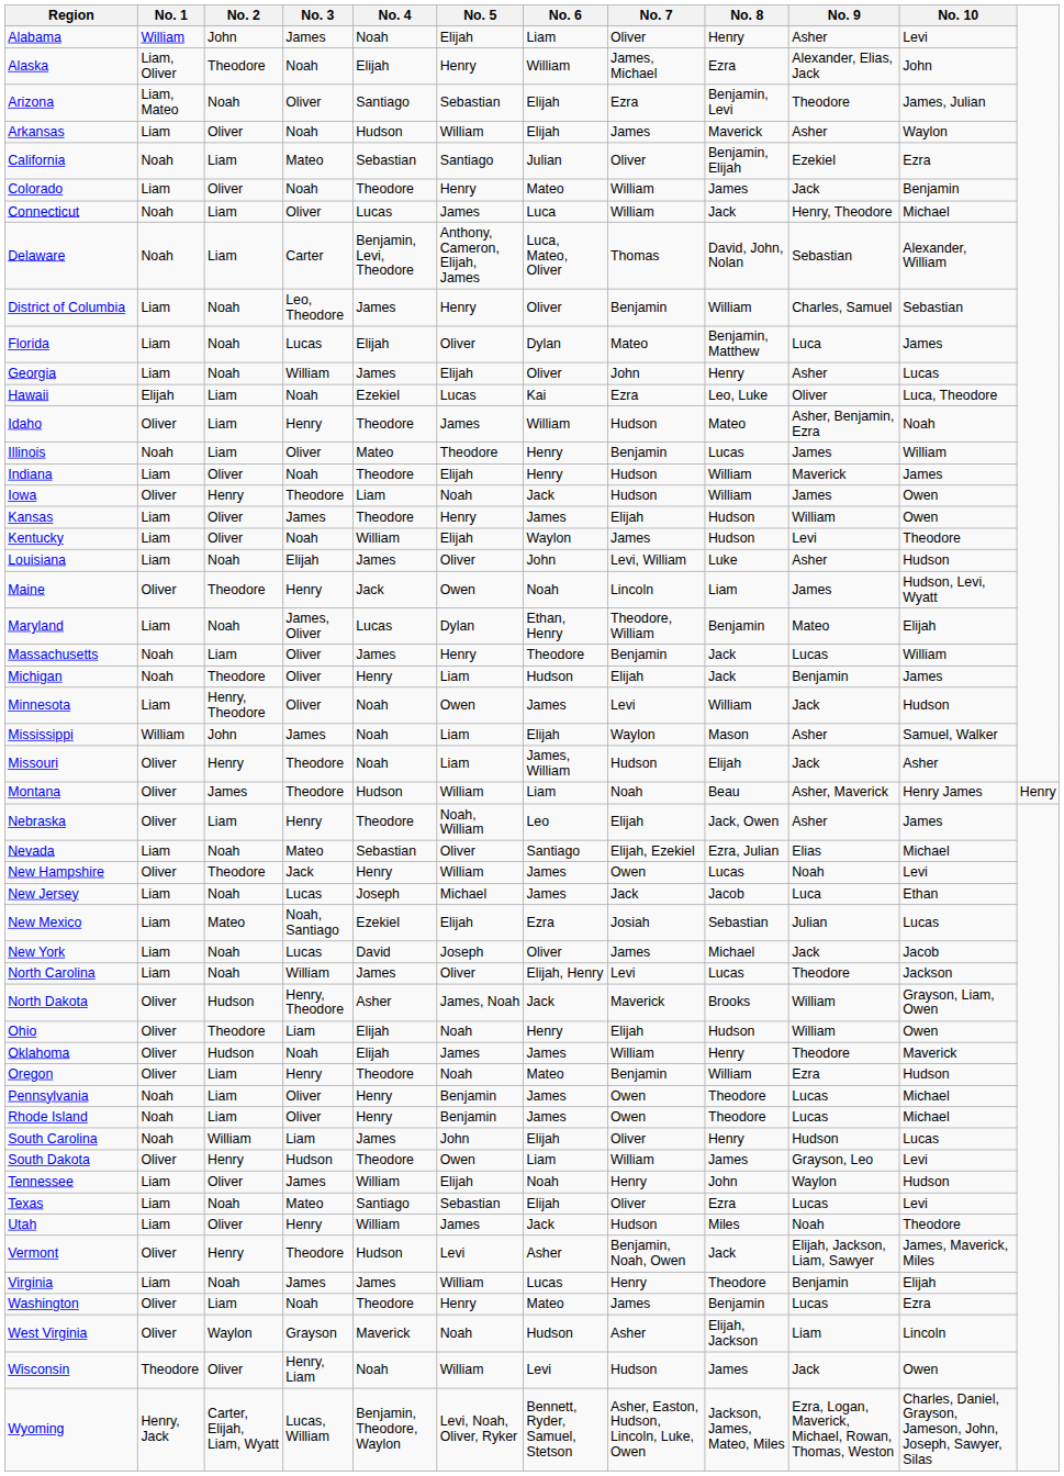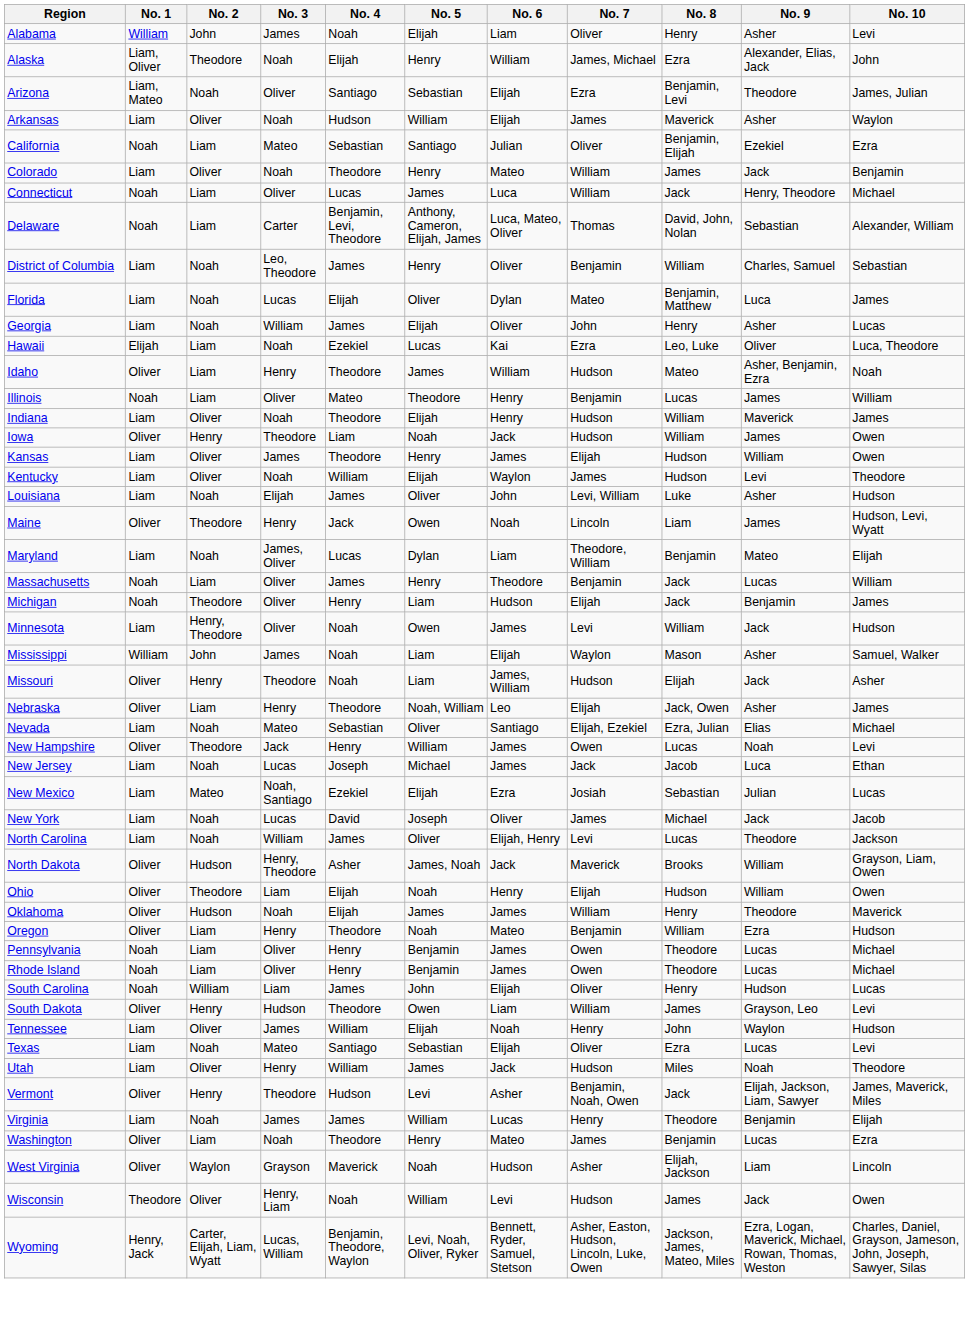 <table class="wikitable sortable mw-collapsible" style="min-width:22em">
 <tr>
 <th width=150>Region</th>
 <th>No. 1</th>
 <th>No. 2</th>
 <th>No. 3</th>
 <th>No. 4</th>
 <th>No. 5</th>
 <th>No. 6</th>
 <th>No. 7</th>
 <th>No. 8</th>
 <th>No. 9</th>
 <th>No. 10</th>
 </tr>
 <tr>
 <td><a href='#'>Alabama</a></td>
 <td><a href='#'>William</a></td>
 <td>John</td>
 <td>James</td>
 <td>Noah</td>
 <td>Elijah</td>
 <td>Liam</td>
 <td>Oliver</td>
 <td>Henry</td>
 <td>Asher</td>
 <td>Levi</td>
 </tr>
 <tr>
 <td><a href='#'>Alaska</a></td>
 <td>Liam, Oliver</td>
 <td>Theodore</td>
 <td>Noah</td>
 <td>Elijah</td>
 <td>Henry</td>
 <td>William</td>
 <td>James, Michael</td>
 <td>Ezra</td>
 <td>Alexander, Elias, Jack</td>
 <td>John</td>
 </tr>
 <tr>
 <td><a href='#'>Arizona</a></td>
 <td>Liam, Mateo</td>
 <td>Noah</td>
 <td>Oliver</td>
 <td>Santiago</td>
 <td>Sebastian</td>
 <td>Elijah</td>
 <td>Ezra</td>
 <td>Benjamin, Levi</td>
 <td>Theodore</td>
 <td>James, Julian</td>
 </tr>
 <tr>
 <td><a href='#'>Arkansas</a></td>
 <td>Liam</td>
 <td>Oliver</td>
 <td>Noah</td>
 <td>Hudson</td>
 <td>William</td>
 <td>Elijah</td>
 <td>James</td>
 <td>Maverick</td>
 <td>Asher</td>
 <td>Waylon</td>
 </tr>
 <tr>
 <td><a href='#'>California</a></td>
 <td>Noah</td>
 <td>Liam</td>
 <td>Mateo</td>
 <td>Sebastian</td>
 <td>Santiago</td>
 <td>Julian</td>
 <td>Oliver</td>
 <td>Benjamin, Elijah</td>
 <td>Ezekiel</td>
 <td>Ezra</td>
 </tr>
 <tr>
 <td><a href='#'>Colorado</a></td>
 <td>Liam</td>
 <td>Oliver</td>
 <td>Noah</td>
 <td>Theodore</td>
 <td>Henry</td>
 <td>Mateo</td>
 <td>William</td>
 <td>James</td>
 <td>Jack</td>
 <td>Benjamin</td>
 </tr>
 <tr>
 <td><a href='#'>Connecticut</a></td>
 <td>Noah</td>
 <td>Liam</td>
 <td>Oliver</td>
 <td>Lucas</td>
 <td>James</td>
 <td>Luca</td>
 <td>William</td>
 <td>Jack</td>
 <td>Henry, Theodore</td>
 <td>Michael</td>
 </tr>
 <tr>
 <td><a href='#'>Delaware</a></td>
 <td>Noah</td>
 <td>Liam</td>
 <td>Carter</td>
 <td>Benjamin, Levi, Theodore</td>
 <td>Anthony, Cameron, Elijah, James</td>
 <td>Luca, Mateo, Oliver</td>
 <td>Thomas</td>
 <td>David, John, Nolan</td>
 <td>Sebastian</td>
 <td>Alexander, William</td>
 </tr>
 <tr>
 <td><a href='#'>District of Columbia</a></td>
 <td>Liam</td>
 <td>Noah</td>
 <td>Leo, Theodore</td>
 <td>James</td>
 <td>Henry</td>
 <td>Oliver</td>
 <td>Benjamin</td>
 <td>William</td>
 <td>Charles, Samuel</td>
 <td>Sebastian</td>
 </tr>
 <tr>
 <td><a href='#'>Florida</a></td>
 <td>Liam</td>
 <td>Noah</td>
 <td>Lucas</td>
 <td>Elijah</td>
 <td>Oliver</td>
 <td>Dylan</td>
 <td>Mateo</td>
 <td>Benjamin, Matthew</td>
 <td>Luca</td>
 <td>James</td>
 </tr>
 <tr>
 <td><a href='#'>Georgia</a></td>
 <td>Liam</td>
 <td>Noah</td>
 <td>William</td>
 <td>James</td>
 <td>Elijah</td>
 <td>Oliver</td>
 <td>John</td>
 <td>Henry</td>
 <td>Asher</td>
 <td>Lucas</td>
 </tr>
 <tr>
 <td><a href='#'>Hawaii</a></td>
 <td>Elijah</td>
 <td>Liam</td>
 <td>Noah</td>
 <td>Ezekiel</td>
 <td>Lucas</td>
 <td>Kai</td>
 <td>Ezra</td>
 <td>Leo, Luke</td>
 <td>Oliver</td>
 <td>Luca, Theodore</td>
 </tr>
 <tr>
 <td><a href='#'>Idaho</a></td>
 <td>Oliver</td>
 <td>Liam</td>
 <td>Henry</td>
 <td>Theodore</td>
 <td>James</td>
 <td>William</td>
 <td>Hudson</td>
 <td>Mateo</td>
 <td>Asher, Benjamin, Ezra</td>
 <td>Noah</td>
 </tr>
 <tr>
 <td><a href='#'>Illinois</a></td>
 <td>Noah</td>
 <td>Liam</td>
 <td>Oliver</td>
 <td>Mateo</td>
 <td>Theodore</td>
 <td>Henry</td>
 <td>Benjamin</td>
 <td>Lucas</td>
 <td>James</td>
 <td>William</td>
 </tr>
 <tr>
 <td><a href='#'>Indiana</a></td>
 <td>Liam</td>
 <td>Oliver</td>
 <td>Noah</td>
 <td>Theodore</td>
 <td>Elijah</td>
 <td>Henry</td>
 <td>Hudson</td>
 <td>William</td>
 <td>Maverick</td>
 <td>James</td>
 </tr>
 <tr>
 <td><a href='#'>Iowa</a></td>
 <td>Oliver</td>
 <td>Henry</td>
 <td>Theodore</td>
 <td>Liam</td>
 <td>Noah</td>
 <td>Jack</td>
 <td>Hudson</td>
 <td>William</td>
 <td>James</td>
 <td>Owen</td>
 </tr>
 <tr>
 <td><a href='#'>Kansas</a></td>
 <td>Liam</td>
 <td>Oliver</td>
 <td>James</td>
 <td>Theodore</td>
 <td>Henry</td>
 <td>James</td>
 <td>Elijah</td>
 <td>Hudson</td>
 <td>William</td>
 <td>Owen</td>
 </tr>
 <tr>
 <td><a href='#'>Kentucky</a></td>
 <td>Liam</td>
 <td>Oliver</td>
 <td>Noah</td>
 <td>William</td>
 <td>Elijah</td>
 <td>Waylon</td>
 <td>James</td>
 <td>Hudson</td>
 <td>Levi</td>
 <td>Theodore</td>
 </tr>
 <tr>
 <td><a href='#'>Louisiana</a></td>
 <td>Liam</td>
 <td>Noah</td>
 <td>Elijah</td>
 <td>James</td>
 <td>Oliver</td>
 <td>John</td>
 <td>Levi, William</td>
 <td>Luke</td>
 <td>Asher</td>
 <td>Hudson</td>
 </tr>
 <tr>
 <td><a href='#'>Maine</a></td>
 <td>Oliver</td>
 <td>Theodore</td>
 <td>Henry</td>
 <td>Jack</td>
 <td>Owen</td>
 <td>Noah</td>
 <td>Lincoln</td>
 <td>Liam</td>
 <td>James</td>
 <td>Hudson, Levi, Wyatt</td>
 </tr>
 <tr>
 <td><a href='#'>Maryland</a></td>
 <td>Liam</td>
 <td>Noah</td>
 <td>James, Oliver</td>
 <td>Lucas</td>
 <td>Dylan</td>
-<td>Ethan, Henry</td>
+<td>Liam</td>
 <td>Theodore, William</td>
 <td>Benjamin</td>
 <td>Mateo</td>
 <td>Elijah</td>
 </tr>
 <tr>
 <td><a href='#'>Massachusetts</a></td>
 <td>Noah</td>
 <td>Liam</td>
 <td>Oliver</td>
 <td>James</td>
 <td>Henry</td>
 <td>Theodore</td>
 <td>Benjamin</td>
 <td>Jack</td>
 <td>Lucas</td>
 <td>William</td>
 </tr>
 <tr>
 <td><a href='#'>Michigan</a></td>
 <td>Noah</td>
 <td>Theodore</td>
 <td>Oliver</td>
 <td>Henry</td>
 <td>Liam</td>
 <td>Hudson</td>
 <td>Elijah</td>
 <td>Jack</td>
 <td>Benjamin</td>
 <td>James</td>
 </tr>
 <tr>
 <td><a href='#'>Minnesota</a></td>
 <td>Liam</td>
 <td>Henry, Theodore</td>
 <td>Oliver</td>
 <td>Noah</td>
 <td>Owen</td>
 <td>James</td>
 <td>Levi</td>
 <td>William</td>
 <td>Jack</td>
 <td>Hudson</td>
 </tr>
 <tr>
 <td><a href='#'>Mississippi</a></td>
 <td>William</td>
 <td>John</td>
 <td>James</td>
 <td>Noah</td>
 <td>Liam</td>
 <td>Elijah</td>
 <td>Waylon</td>
 <td>Mason</td>
 <td>Asher</td>
 <td>Samuel, Walker</td>
 </tr>
 <tr>
 <td><a href='#'>Missouri</a></td>
 <td>Oliver</td>
 <td>Henry</td>
 <td>Theodore</td>
 <td>Noah</td>
 <td>Liam</td>
 <td>James, William</td>
 <td>Hudson</td>
 <td>Elijah</td>
 <td>Jack</td>
 <td>Asher</td>
-</tr>
-<tr>
-<td><a href='#'>Montana</a></td>
-<td>Oliver</td>
-<td>James</td>
-<td>Theodore</td>
-<td>Hudson</td>
-<td>William</td>
-<td>Liam</td>
-<td>Noah</td>
-<td>Beau</td>
-<td>Asher, Maverick</td>
-<td>Henry James</td>
-<td>Henry</td>
 </tr>
 <tr>
 <td><a href='#'>Nebraska</a></td>
 <td>Oliver</td>
 <td>Liam</td>
 <td>Henry</td>
 <td>Theodore</td>
 <td>Noah, William</td>
 <td>Leo</td>
 <td>Elijah</td>
 <td>Jack, Owen</td>
 <td>Asher</td>
 <td>James</td>
 </tr>
 <tr>
 <td><a href='#'>Nevada</a></td>
 <td>Liam</td>
 <td>Noah</td>
 <td>Mateo</td>
 <td>Sebastian</td>
 <td>Oliver</td>
 <td>Santiago</td>
 <td>Elijah, Ezekiel</td>
 <td>Ezra, Julian</td>
 <td>Elias</td>
 <td>Michael</td>
 </tr>
 <tr>
 <td><a href='#'>New Hampshire</a></td>
 <td>Oliver</td>
 <td>Theodore</td>
 <td>Jack</td>
 <td>Henry</td>
 <td>William</td>
 <td>James</td>
 <td>Owen</td>
 <td>Lucas</td>
 <td>Noah</td>
 <td>Levi</td>
 </tr>
 <tr>
 <td><a href='#'>New Jersey</a></td>
 <td>Liam</td>
 <td>Noah</td>
 <td>Lucas</td>
 <td>Joseph</td>
 <td>Michael</td>
 <td>James</td>
 <td>Jack</td>
 <td>Jacob</td>
 <td>Luca</td>
 <td>Ethan</td>
 </tr>
 <tr>
 <td><a href='#'>New Mexico</a></td>
 <td>Liam</td>
 <td>Mateo</td>
 <td>Noah, Santiago</td>
 <td>Ezekiel</td>
 <td>Elijah</td>
 <td>Ezra</td>
 <td>Josiah</td>
 <td>Sebastian</td>
 <td>Julian</td>
 <td>Lucas</td>
 </tr>
 <tr>
 <td><a href='#'>New York</a></td>
 <td>Liam</td>
 <td>Noah</td>
 <td>Lucas</td>
 <td>David</td>
 <td>Joseph</td>
 <td>Oliver</td>
 <td>James</td>
 <td>Michael</td>
 <td>Jack</td>
 <td>Jacob</td>
 </tr>
 <tr>
 <td><a href='#'>North Carolina</a></td>
 <td>Liam</td>
 <td>Noah</td>
 <td>William</td>
 <td>James</td>
 <td>Oliver</td>
 <td>Elijah, Henry</td>
 <td>Levi</td>
 <td>Lucas</td>
 <td>Theodore</td>
 <td>Jackson</td>
 </tr>
 <tr>
 <td><a href='#'>North Dakota</a></td>
 <td>Oliver</td>
 <td>Hudson</td>
 <td>Henry, Theodore</td>
 <td>Asher</td>
 <td>James, Noah</td>
 <td>Jack</td>
 <td>Maverick</td>
 <td>Brooks</td>
 <td>William</td>
 <td>Grayson, Liam, Owen</td>
 </tr>
 <tr>
 <td><a href='#'>Ohio</a></td>
 <td>Oliver</td>
 <td>Theodore</td>
 <td>Liam</td>
 <td>Elijah</td>
 <td>Noah</td>
 <td>Henry</td>
 <td>Elijah</td>
 <td>Hudson</td>
 <td>William</td>
 <td>Owen</td>
 </tr>
 <tr>
 <td><a href='#'>Oklahoma</a></td>
 <td>Oliver</td>
 <td>Hudson</td>
 <td>Noah</td>
 <td>Elijah</td>
 <td>James</td>
 <td>James</td>
 <td>William</td>
 <td>Henry</td>
 <td>Theodore</td>
 <td>Maverick</td>
 </tr>
 <tr>
 <td><a href='#'>Oregon</a></td>
 <td>Oliver</td>
 <td>Liam</td>
 <td>Henry</td>
 <td>Theodore</td>
 <td>Noah</td>
 <td>Mateo</td>
 <td>Benjamin</td>
 <td>William</td>
 <td>Ezra</td>
 <td>Hudson</td>
 </tr>
 <tr>
 <td><a href='#'>Pennsylvania</a></td>
 <td>Noah</td>
 <td>Liam</td>
 <td>Oliver</td>
 <td>Henry</td>
 <td>Benjamin</td>
 <td>James</td>
 <td>Owen</td>
 <td>Theodore</td>
 <td>Lucas</td>
 <td>Michael</td>
 </tr>
 <tr>
 <td><a href='#'>Rhode Island</a></td>
 <td>Noah</td>
 <td>Liam</td>
 <td>Oliver</td>
 <td>Henry</td>
 <td>Benjamin</td>
 <td>James</td>
 <td>Owen</td>
 <td>Theodore</td>
 <td>Lucas</td>
 <td>Michael</td>
 </tr>
 <tr>
 <td><a href='#'>South Carolina</a></td>
 <td>Noah</td>
 <td>William</td>
 <td>Liam</td>
 <td>James</td>
 <td>John</td>
 <td>Elijah</td>
 <td>Oliver</td>
 <td>Henry</td>
 <td>Hudson</td>
 <td>Lucas</td>
 </tr>
 <tr>
 <td><a href='#'>South Dakota</a></td>
 <td>Oliver</td>
 <td>Henry</td>
 <td>Hudson</td>
 <td>Theodore</td>
 <td>Owen</td>
 <td>Liam</td>
 <td>William</td>
 <td>James</td>
 <td>Grayson, Leo</td>
 <td>Levi</td>
 </tr>
 <tr>
 <td><a href='#'>Tennessee</a></td>
 <td>Liam</td>
 <td>Oliver</td>
 <td>James</td>
 <td>William</td>
 <td>Elijah</td>
 <td>Noah</td>
 <td>Henry</td>
 <td>John</td>
 <td>Waylon</td>
 <td>Hudson</td>
 </tr>
 <tr>
 <td><a href='#'>Texas</a></td>
 <td>Liam</td>
 <td>Noah</td>
 <td>Mateo</td>
 <td>Santiago</td>
 <td>Sebastian</td>
 <td>Elijah</td>
 <td>Oliver</td>
 <td>Ezra</td>
 <td>Lucas</td>
 <td>Levi</td>
 </tr>
 <tr>
 <td><a href='#'>Utah</a></td>
 <td>Liam</td>
 <td>Oliver</td>
 <td>Henry</td>
 <td>William</td>
 <td>James</td>
 <td>Jack</td>
 <td>Hudson</td>
 <td>Miles</td>
 <td>Noah</td>
 <td>Theodore</td>
 </tr>
 <tr>
 <td><a href='#'>Vermont</a></td>
 <td>Oliver</td>
 <td>Henry</td>
 <td>Theodore</td>
 <td>Hudson</td>
 <td>Levi</td>
 <td>Asher</td>
 <td>Benjamin, Noah, Owen</td>
 <td>Jack</td>
 <td>Elijah, Jackson, Liam, Sawyer</td>
 <td>James, Maverick, Miles</td>
 </tr>
 <tr>
 <td><a href='#'>Virginia</a></td>
 <td>Liam</td>
 <td>Noah</td>
 <td>James</td>
 <td>James</td>
 <td>William</td>
 <td>Lucas</td>
 <td>Henry</td>
 <td>Theodore</td>
 <td>Benjamin</td>
 <td>Elijah</td>
 </tr>
 <tr>
 <td><a href='#'>Washington</a></td>
 <td>Oliver</td>
 <td>Liam</td>
 <td>Noah</td>
 <td>Theodore</td>
 <td>Henry</td>
 <td>Mateo</td>
 <td>James</td>
 <td>Benjamin</td>
 <td>Lucas</td>
 <td>Ezra</td>
 </tr>
 <tr>
 <td><a href='#'>West Virginia</a></td>
 <td>Oliver</td>
 <td>Waylon</td>
 <td>Grayson</td>
 <td>Maverick</td>
 <td>Noah</td>
 <td>Hudson</td>
 <td>Asher</td>
 <td>Elijah, Jackson</td>
 <td>Liam</td>
 <td>Lincoln</td>
 </tr>
 <tr>
 <td><a href='#'>Wisconsin</a></td>
 <td>Theodore</td>
 <td>Oliver</td>
 <td>Henry, Liam</td>
 <td>Noah</td>
 <td>William</td>
 <td>Levi</td>
 <td>Hudson</td>
 <td>James</td>
 <td>Jack</td>
 <td>Owen</td>
 </tr>
 <tr>
 <td><a href='#'>Wyoming</a></td>
 <td>Henry, Jack</td>
 <td>Carter, Elijah, Liam, Wyatt</td>
 <td>Lucas, William</td>
 <td>Benjamin, Theodore, Waylon</td>
 <td>Levi, Noah, Oliver, Ryker</td>
 <td>Bennett, Ryder, Samuel, Stetson</td>
 <td>Asher, Easton, Hudson, Lincoln, Luke, Owen</td>
 <td>Jackson, James, Mateo, Miles</td>
 <td>Ezra, Logan, Maverick, Michael, Rowan, Thomas, Weston</td>
 <td>Charles, Daniel, Grayson, Jameson, John, Joseph, Sawyer, Silas</td>
 </tr>
 </table>
